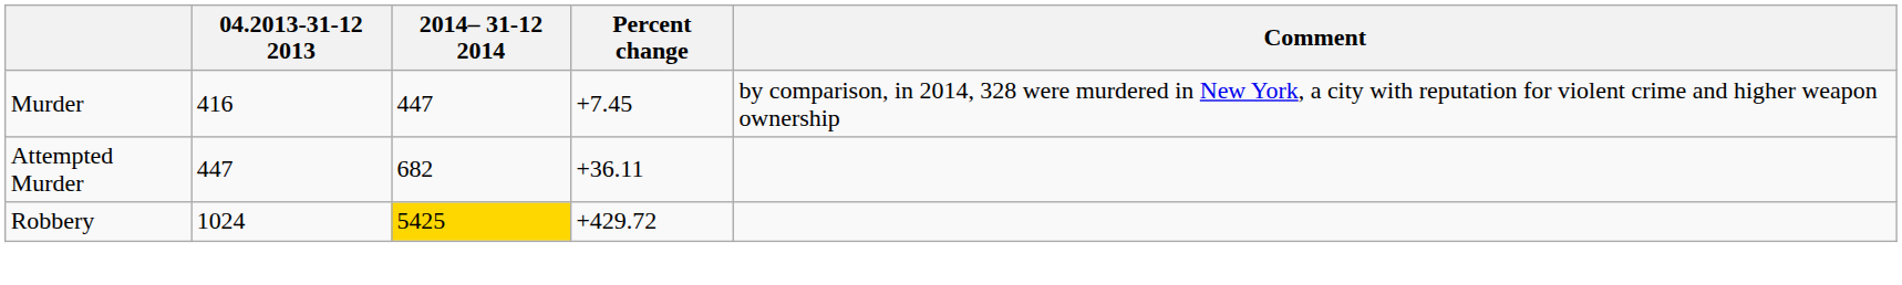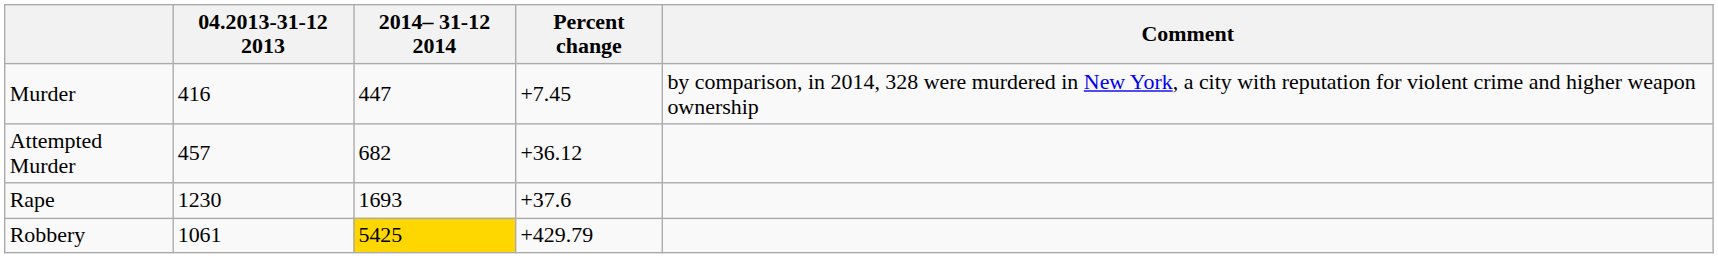 <table class="wikitable">
 <tr>
 <th></th>
 <th>04.2013-31-12 2013</th>
 <th>2014– 31-12 2014</th>
 <th>Percent change</th>
 <th>Comment</th>
 </tr>
 <tr>
 <td>Murder</td>
 <td>416</td>
 <td>447</td>
 <td>+7.45</td>
 <td>by comparison, in 2014, 328 were murdered in <a href='#'>New York</a>, a city with reputation for violent crime and higher weapon ownership</td>
 </tr>
 <tr>
 <td>Attempted Murder</td>
-<td>447</td>
+<td>457</td>
 <td>682</td>
-<td>+36.11</td>
+<td>+36.12</td>
+<td></td>
+</tr>
+<tr>
+<td>Rape</td>
+<td>1230</td>
+<td>1693</td>
+<td>+37.6</td>
 <td></td>
 </tr>
 <tr>
 <td>Robbery</td>
-<td>1024</td>
+<td>1061</td>
 <td style="background: gold;">5425</td>
-<td>+429.72</td>
+<td>+429.79</td>
 <td></td>
 </tr>
 </table>
